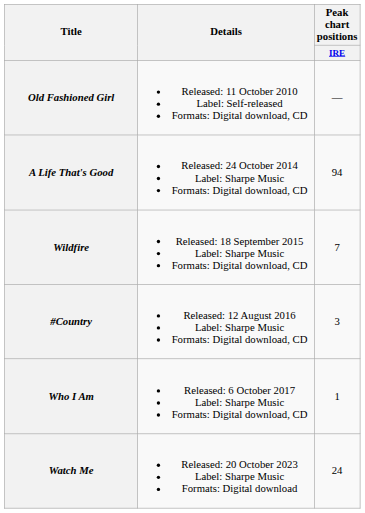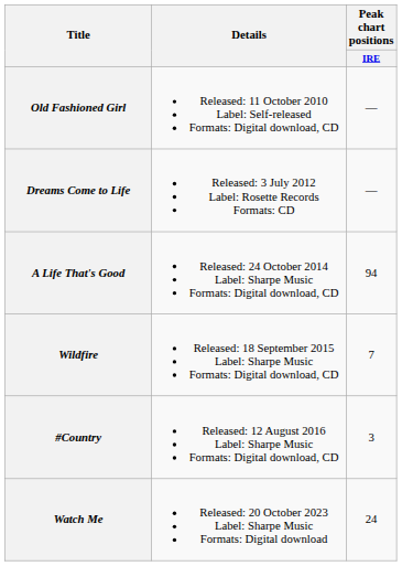 <table class="wikitable plainrowheaders" style="text-align:center;">
 <tr>
 <th scope="col" rowspan="2" style="width:12em;">Title</th>
 <th scope="col" rowspan="2" style="width:16em;">Details</th>
 <th scope="col" colspan="1">Peak chart positions</th>
 </tr>
 <tr>
 <th scope="col" style="width:3em;font-size:85%;"><a href='#'>IRE</a><br></th>
 </tr>
 <tr>
 <th scope="row"><em>Old Fashioned Girl</em></th>
 <td><br><ul><li>Released: 11 October 2010</li><li>Label: Self-released</li><li>Formats: Digital download, CD</li></ul></td>
+<td>—</td>
+</tr>
+<tr>
+<th scope="row"><em>Dreams Come to Life</em></th>
+<td><br><ul><li>Released: 3 July 2012</li><li>Label: Rosette Records</li><li>Formats: CD</li></ul></td>
 <td>—</td>
 </tr>
 <tr>
 <th scope="row"><em>A Life That's Good</em></th>
 <td><br><ul><li>Released: 24 October 2014</li><li>Label: Sharpe Music</li><li>Formats: Digital download, CD</li></ul></td>
 <td>94</td>
 </tr>
 <tr>
 <th scope="row"><em>Wildfire</em></th>
 <td><br><ul><li>Released: 18 September 2015</li><li>Label: Sharpe Music</li><li>Formats: Digital download, CD</li></ul></td>
 <td>7</td>
 </tr>
 <tr>
 <th scope="row"><em>#Country</em></th>
 <td><br><ul><li>Released: 12 August 2016</li><li>Label: Sharpe Music</li><li>Formats: Digital download, CD</li></ul></td>
 <td>3</td>
 </tr>
 <tr>
-<th scope="row"><em>Who I Am</em></th>
-<td><br><ul><li>Released: 6 October 2017</li><li>Label: Sharpe Music</li><li>Formats: Digital download, CD</li></ul></td>
-<td>1<br></td>
-</tr>
-<tr>
 <th scope="row"><em>Watch Me</em></th>
 <td><br><ul><li>Released: 20 October 2023</li><li>Label: Sharpe Music</li><li>Formats: Digital download</li></ul></td>
 <td>24<br></td>
 </tr>
 </table>
